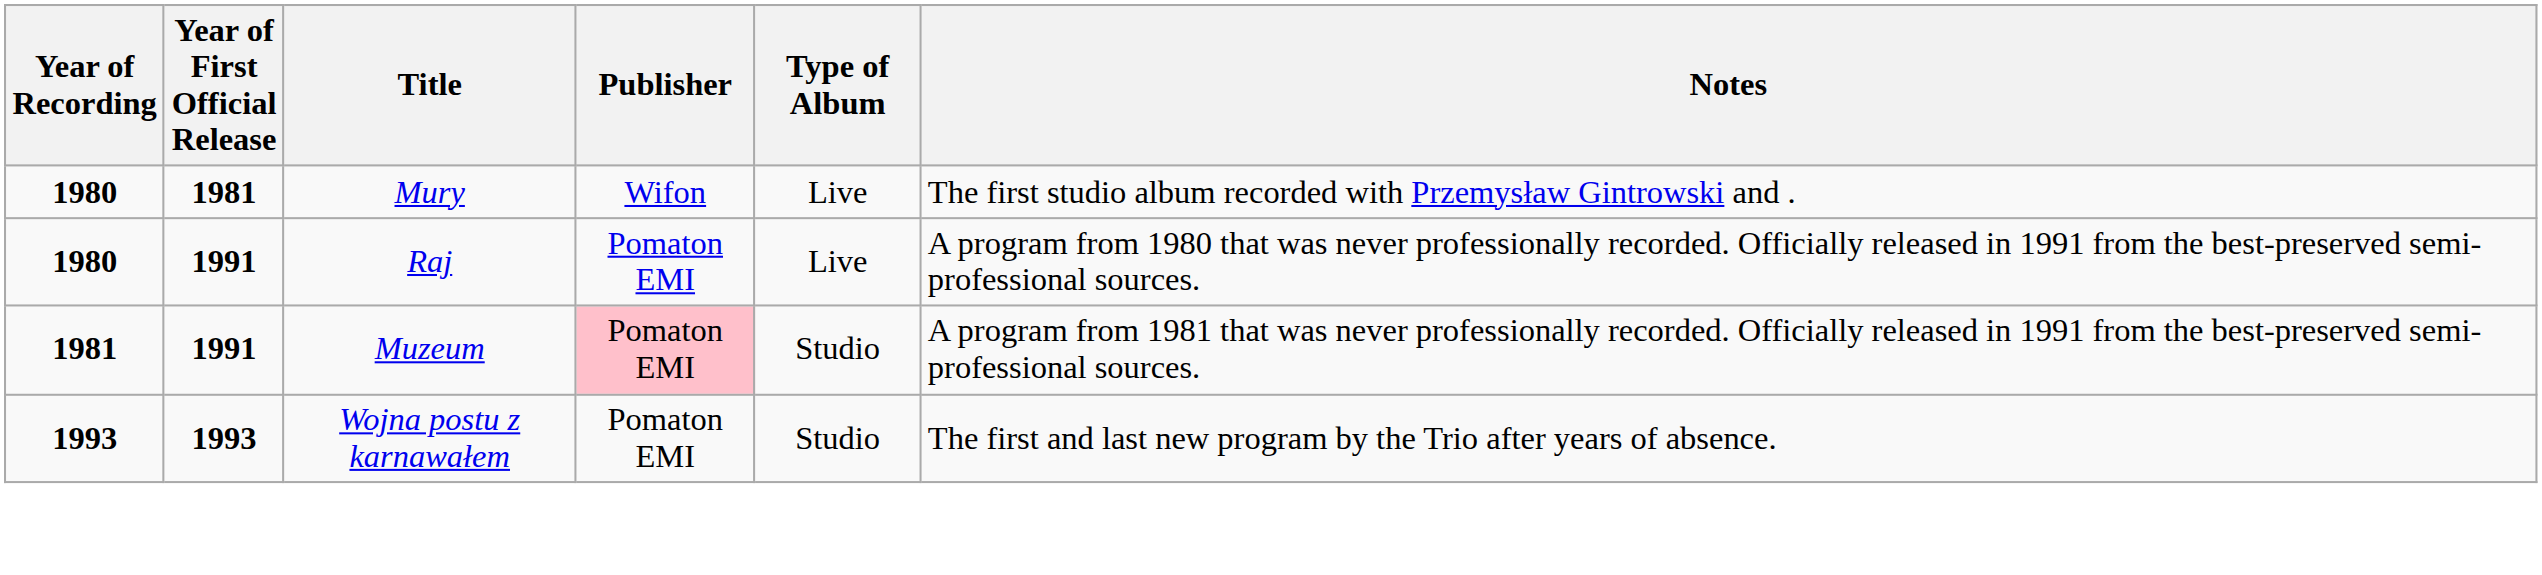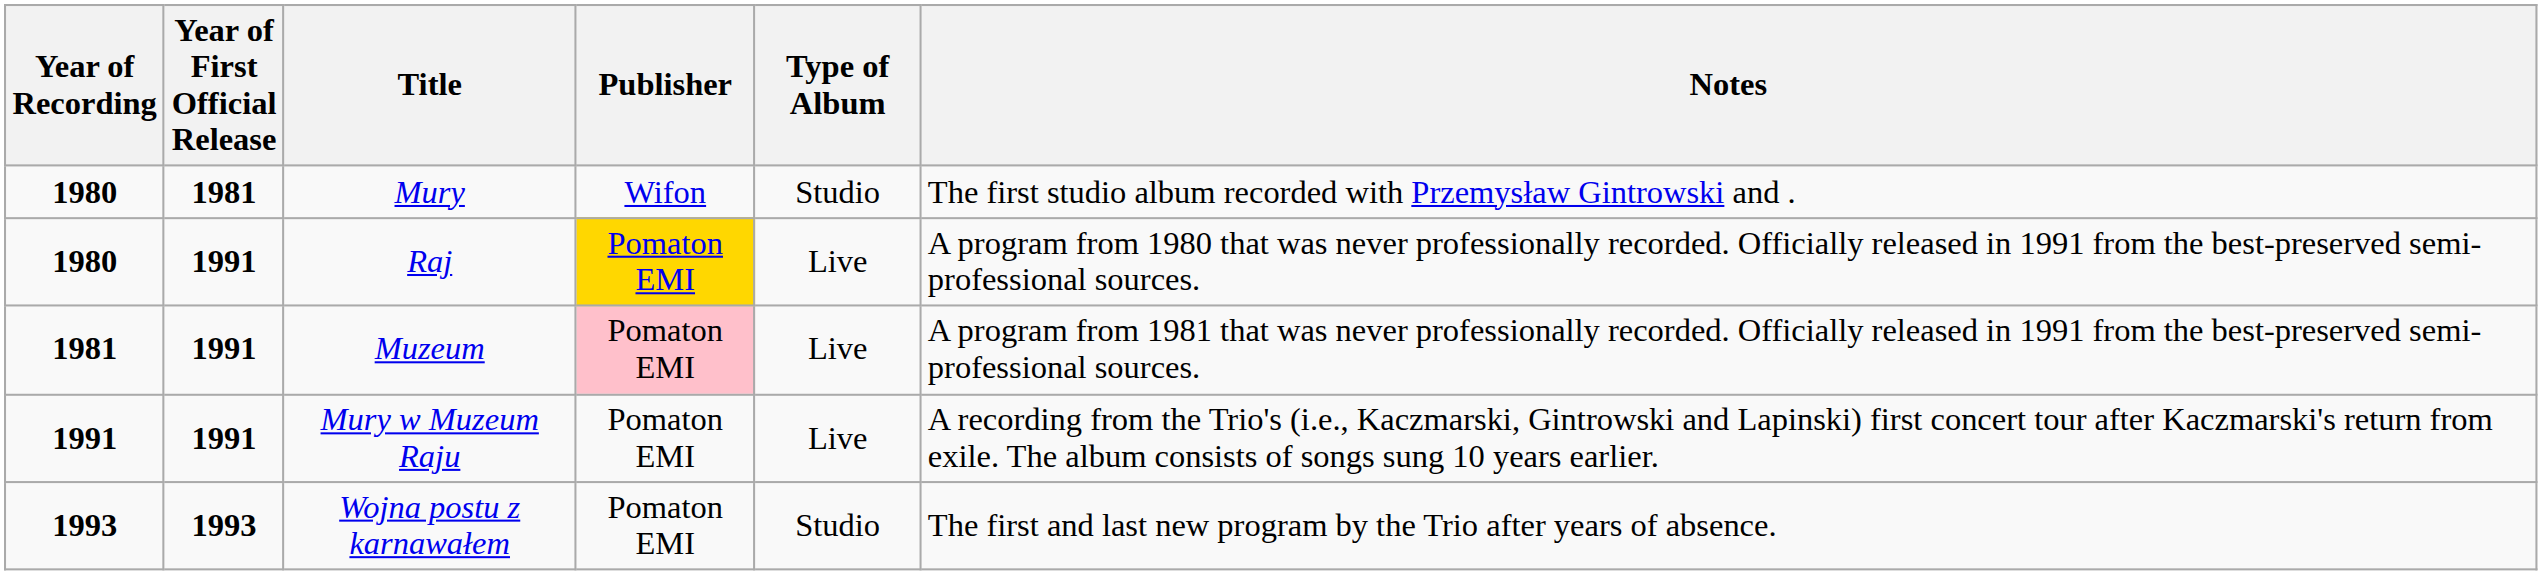 <table class="wikitable">
 <tr>
 <th width="30" style="text-align:center">Year of Recording</th>
 <th width="30" style="text-align:center">Year of First Official Release</th>
 <th width="170" style="text-align:center">Title</th>
 <th width="90" style="text-align:center">Publisher</th>
 <th width="90" style="text-align:center">Type of Album</th>
 <th width="1200" style="text-align:center">Notes</th>
 </tr>
 <tr>
 <td style="text-align:center"><strong>1980</strong></td>
 <td style="text-align:center"><strong>1981</strong></td>
 <td style="text-align:center"><em><a href='#'>Mury</a></em></td>
 <td style="text-align:center"><a href='#'>Wifon</a></td>
-<td style="text-align:center">Live</td>
+<td style="text-align:center">Studio</td>
 <td>The first studio album recorded with <a href='#'>Przemysław Gintrowski</a> and .</td>
 </tr>
 <tr>
 <td style="text-align:center"><strong>1980</strong></td>
 <td style="text-align:center"><strong>1991</strong></td>
 <td style="text-align:center"><em><a href='#'>Raj</a></em></td>
-<td style="text-align:center"><a href='#'>Pomaton EMI</a></td>
+<td style="background: gold; text-align:center"><a href='#'>Pomaton EMI</a></td>
 <td style="text-align:center">Live</td>
 <td>A program from 1980 that was never professionally recorded. Officially released in 1991 from the best-preserved semi-professional sources.</td>
 </tr>
 <tr>
 <td style="text-align:center"><strong>1981</strong></td>
 <td style="text-align:center"><strong>1991</strong></td>
 <td style="text-align:center"><em><a href='#'>Muzeum</a></em></td>
 <td style="background: pink; text-align:center">Pomaton EMI</td>
-<td style="text-align:center">Studio</td>
+<td style="text-align:center">Live</td>
 <td>A program from 1981 that was never professionally recorded. Officially released in 1991 from the best-preserved semi-professional sources.</td>
+</tr>
+<tr>
+<td style="text-align:center"><strong>1991</strong></td>
+<td style="text-align:center"><strong>1991</strong></td>
+<td style="text-align:center"><em><a href='#'>Mury w Muzeum Raju</a></em></td>
+<td style="text-align:center">Pomaton EMI</td>
+<td style="text-align:center">Live</td>
+<td>A recording from the Trio's (i.e., Kaczmarski, Gintrowski and Lapinski) first concert tour after Kaczmarski's return from exile. The album consists of songs sung 10 years earlier.</td>
 </tr>
 <tr>
 <td style="text-align:center"><strong>1993</strong></td>
 <td style="text-align:center"><strong>1993</strong></td>
 <td style="text-align:center"><em><a href='#'>Wojna postu z karnawałem</a></em></td>
 <td style="text-align:center">Pomaton EMI</td>
 <td style="text-align:center">Studio</td>
 <td>The first and last new program by the Trio after years of absence.</td>
 </tr>
 </table>
